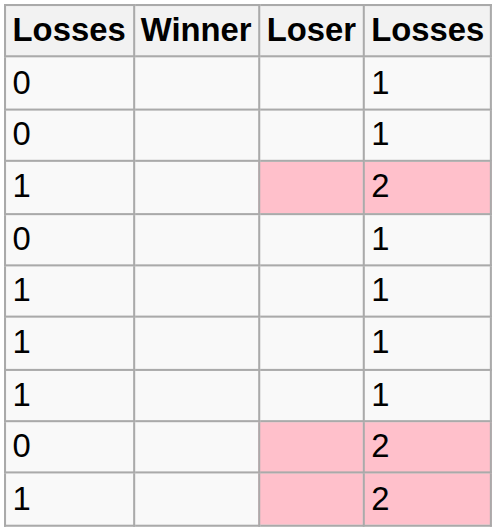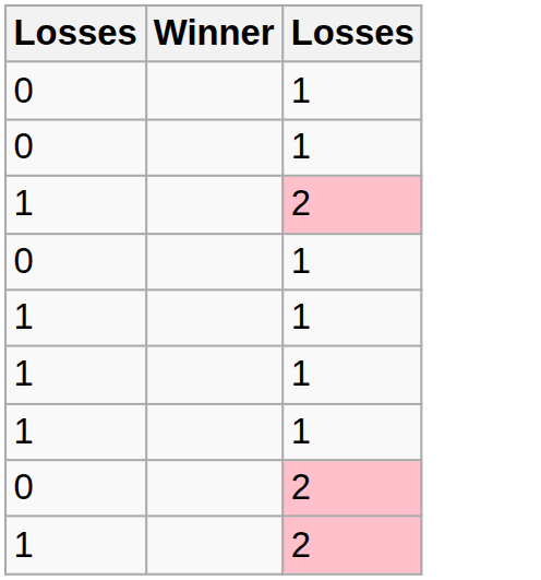 <table class=wikitable>
 <tr>
 <th>Losses</th>
 <th>Winner</th>
-<th>Loser</th>
 <th>Losses</th>
 </tr>
 <tr>
 <td>0</td>
-<td></td>
 <td></td>
 <td>1</td>
 </tr>
 <tr>
 <td>0</td>
 <td></td>
+<td>1</td>
+</tr>
+<tr>
+<td>1</td>
+<td></td>
+<td bgcolor=pink>2</td>
+</tr>
+<tr>
+<td>0</td>
 <td></td>
 <td>1</td>
 </tr>
 <tr>
 <td>1</td>
 <td></td>
-<td bgcolor=pink></td>
-<td bgcolor=pink>2</td>
+<td>1</td>
 </tr>
 <tr>
-<td>0</td>
-<td></td>
+<td>1</td>
 <td></td>
 <td>1</td>
 </tr>
 <tr>
 <td>1</td>
 <td></td>
-<td></td>
-<td>1</td>
-</tr>
-<tr>
-<td>1</td>
-<td></td>
-<td></td>
-<td>1</td>
-</tr>
-<tr>
-<td>1</td>
-<td></td>
-<td></td>
 <td>1</td>
 </tr>
 <tr>
 <td>0</td>
 <td></td>
-<td bgcolor=pink></td>
 <td bgcolor=pink>2</td>
 </tr>
 <tr>
 <td>1</td>
 <td></td>
-<td bgcolor=pink></td>
 <td bgcolor=pink>2</td>
 </tr>
 </table>
